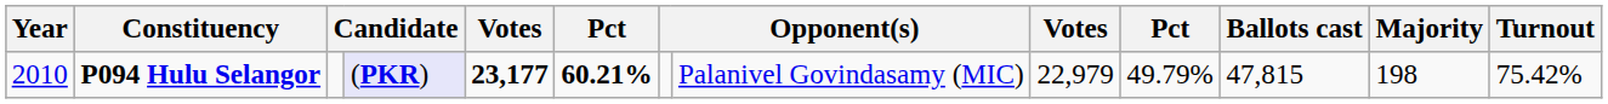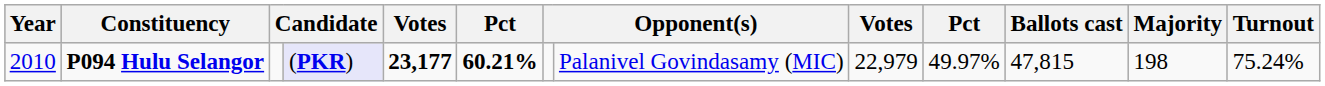 <table class="wikitable" style="margin:0.5em ; font-size:95%">
 <tr>
 <th>Year</th>
 <th>Constituency</th>
 <th colspan=2>Candidate</th>
 <th>Votes</th>
 <th>Pct</th>
 <th colspan=2>Opponent(s)</th>
 <th>Votes</th>
 <th>Pct</th>
 <th>Ballots cast</th>
 <th>Majority</th>
 <th>Turnout</th>
 </tr>
 <tr>
 <td><a href='#'>2010</a></td>
 <td><strong>P094 <a href='#'>Hulu Selangor</a></strong></td>
 <td></td>
 <td style="background: lavender;"> (<a href='#'><strong>PKR</strong></a>)</td>
 <td align="right"><strong>23,177</strong></td>
 <td><strong>60.21%</strong></td>
 <td></td>
 <td><a href='#'>Palanivel Govindasamy</a> (<a href='#'>MIC</a>)</td>
 <td align="right">22,979</td>
-<td>49.79%</td>
+<td>49.97%</td>
 <td>47,815</td>
 <td>198</td>
-<td>75.42%</td>
+<td>75.24%</td>
 </tr>
 </table>
